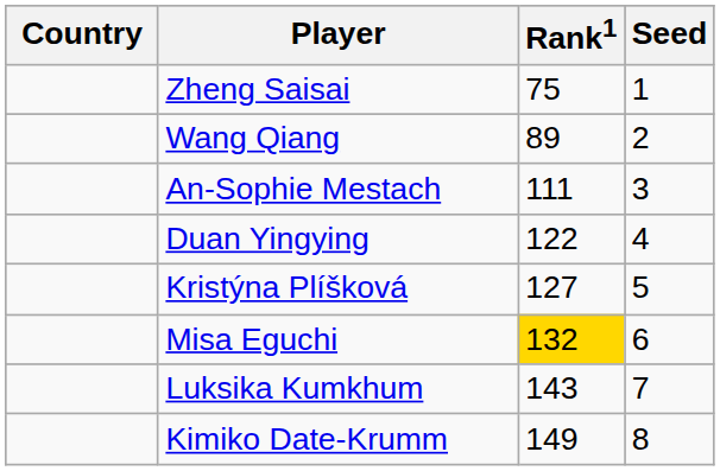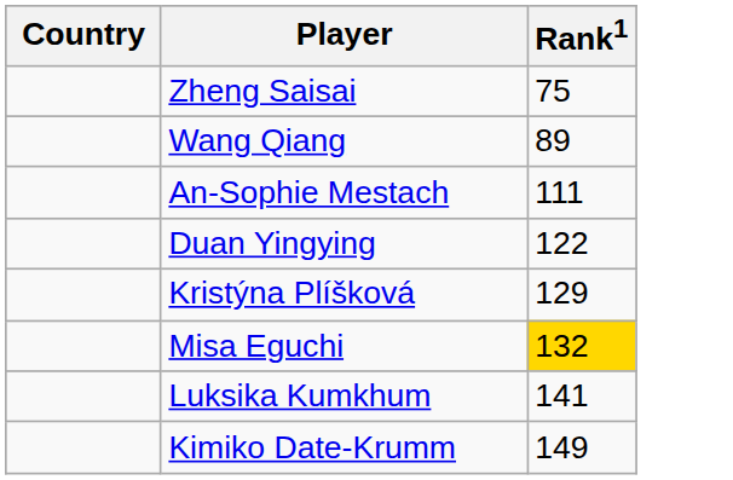 <table class="sortable wikitable">
 <tr>
 <th width="70">Country</th>
 <th width="175">Player</th>
 <th>Rank<sup>1</sup></th>
-<th>Seed</th>
 </tr>
 <tr>
 <td></td>
 <td><a href='#'>Zheng Saisai</a></td>
 <td>75</td>
-<td>1</td>
 </tr>
 <tr>
 <td></td>
 <td><a href='#'>Wang Qiang</a></td>
 <td>89</td>
-<td>2</td>
 </tr>
 <tr>
 <td></td>
 <td><a href='#'>An-Sophie Mestach</a></td>
 <td>111</td>
-<td>3</td>
 </tr>
 <tr>
 <td></td>
 <td><a href='#'>Duan Yingying</a></td>
 <td>122</td>
-<td>4</td>
 </tr>
 <tr>
 <td></td>
 <td><a href='#'>Kristýna Plíšková</a></td>
-<td>127</td>
-<td>5</td>
+<td>129</td>
 </tr>
 <tr>
 <td></td>
 <td><a href='#'>Misa Eguchi</a></td>
 <td style="background: gold;">132</td>
-<td>6</td>
 </tr>
 <tr>
 <td></td>
 <td><a href='#'>Luksika Kumkhum</a></td>
-<td>143</td>
-<td>7</td>
+<td>141</td>
 </tr>
 <tr>
 <td></td>
 <td><a href='#'>Kimiko Date-Krumm</a></td>
 <td>149</td>
-<td>8</td>
 </tr>
 </table>
